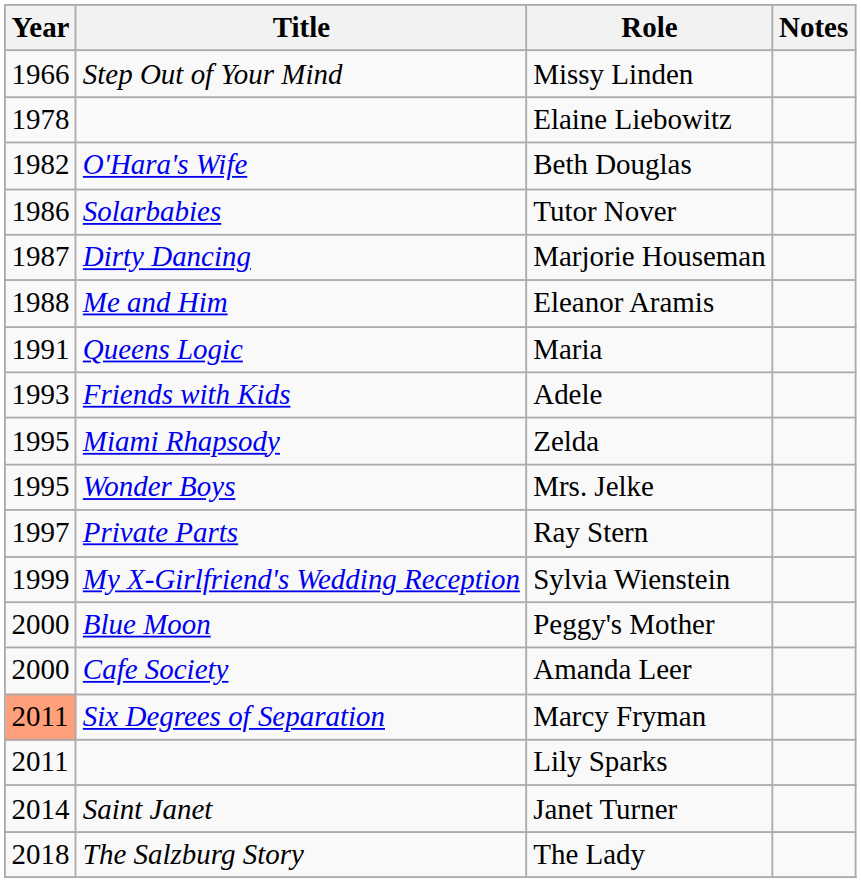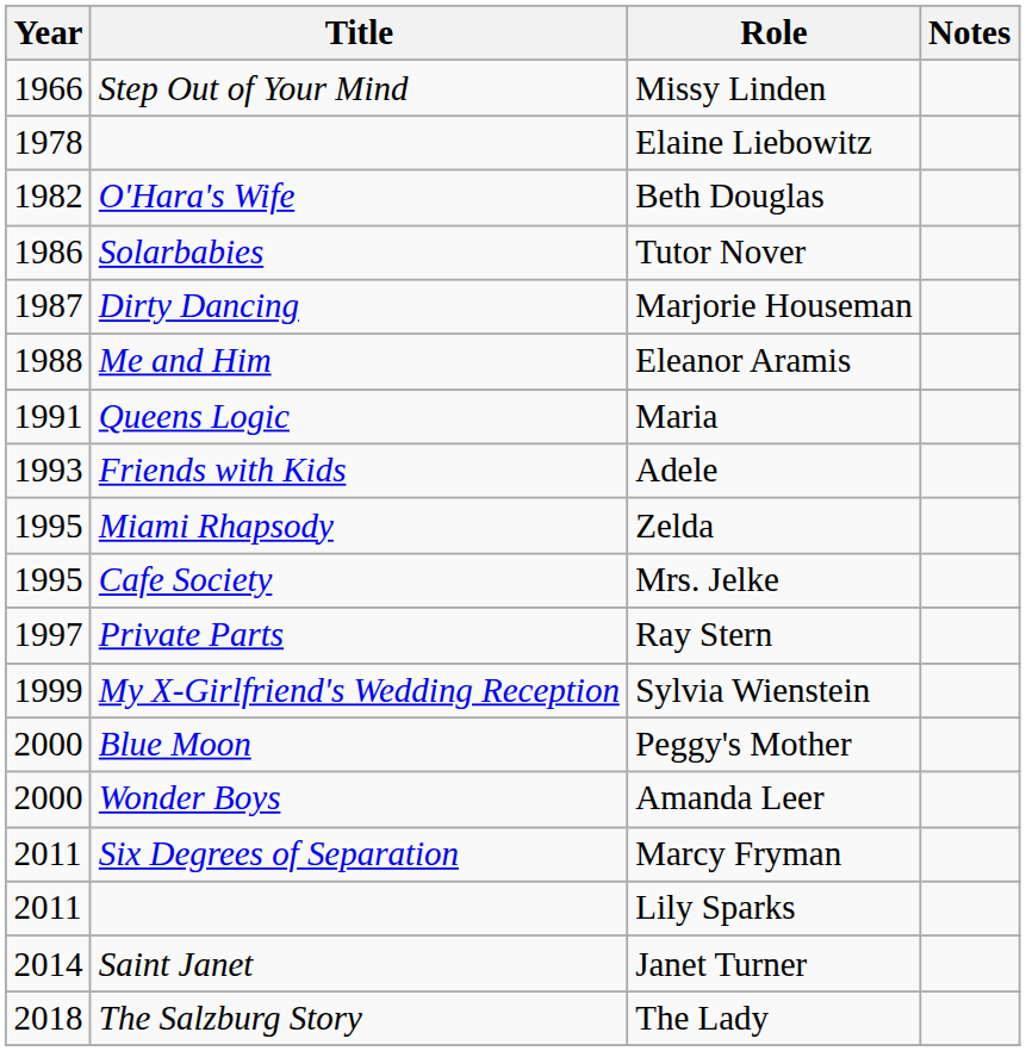 <table class="wikitable sortable">
 <tr>
 <th>Year</th>
 <th>Title</th>
 <th>Role</th>
 <th class="unsortable">Notes</th>
 </tr>
 <tr>
 <td>1966</td>
 <td><em>Step Out of Your Mind</em></td>
 <td>Missy Linden</td>
 <td></td>
 </tr>
 <tr>
 <td>1978</td>
 <td><em></em></td>
 <td>Elaine Liebowitz</td>
 <td></td>
 </tr>
 <tr>
 <td>1982</td>
 <td><em><a href='#'>O'Hara's Wife</a></em></td>
 <td>Beth Douglas</td>
 <td></td>
 </tr>
 <tr>
 <td>1986</td>
 <td><em><a href='#'>Solarbabies</a></em></td>
 <td>Tutor Nover</td>
 <td></td>
 </tr>
 <tr>
 <td>1987</td>
 <td><em><a href='#'>Dirty Dancing</a></em></td>
 <td>Marjorie Houseman</td>
 <td></td>
 </tr>
 <tr>
 <td>1988</td>
 <td><em><a href='#'>Me and Him</a></em></td>
 <td>Eleanor Aramis</td>
 <td></td>
 </tr>
 <tr>
 <td>1991</td>
 <td><em><a href='#'>Queens Logic</a></em></td>
 <td>Maria</td>
 <td></td>
 </tr>
 <tr>
 <td>1993</td>
 <td><em><a href='#'>Friends with Kids</a></em></td>
 <td>Adele</td>
 <td></td>
 </tr>
 <tr>
 <td>1995</td>
 <td><em><a href='#'>Miami Rhapsody</a></em></td>
 <td>Zelda</td>
 <td></td>
 </tr>
 <tr>
 <td>1995</td>
-<td><em><a href='#'>Wonder Boys</a></em></td>
+<td><em><a href='#'>Cafe Society</a></em></td>
 <td>Mrs. Jelke</td>
 <td></td>
 </tr>
 <tr>
 <td>1997</td>
 <td><em><a href='#'>Private Parts</a></em></td>
 <td>Ray Stern</td>
 <td></td>
 </tr>
 <tr>
 <td>1999</td>
 <td><em><a href='#'>My X-Girlfriend's Wedding Reception</a></em></td>
 <td>Sylvia Wienstein</td>
 <td></td>
 </tr>
 <tr>
 <td>2000</td>
 <td><em><a href='#'>Blue Moon</a></em></td>
 <td>Peggy's Mother</td>
 <td></td>
 </tr>
 <tr>
 <td>2000</td>
-<td><em><a href='#'>Cafe Society</a></em></td>
+<td><em><a href='#'>Wonder Boys</a></em></td>
 <td>Amanda Leer</td>
 <td></td>
 </tr>
 <tr>
-<td style="background: lightsalmon;">2011</td>
+<td>2011</td>
 <td><em><a href='#'>Six Degrees of Separation</a></em></td>
 <td>Marcy Fryman</td>
 <td></td>
 </tr>
 <tr>
 <td>2011</td>
 <td><em></em></td>
 <td>Lily Sparks</td>
 <td></td>
 </tr>
 <tr>
 <td>2014</td>
 <td><em>Saint Janet</em></td>
 <td>Janet Turner</td>
 <td></td>
 </tr>
 <tr>
 <td>2018</td>
 <td><em>The Salzburg Story</em></td>
 <td>The Lady</td>
 <td></td>
 </tr>
 <tr>
 </tr>
 </table>
